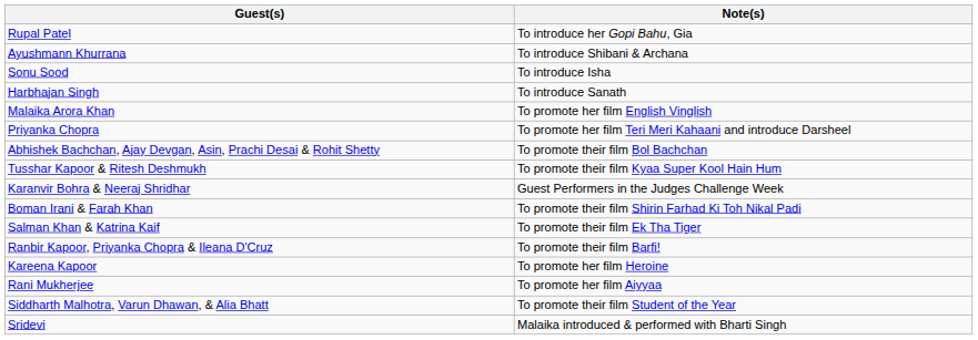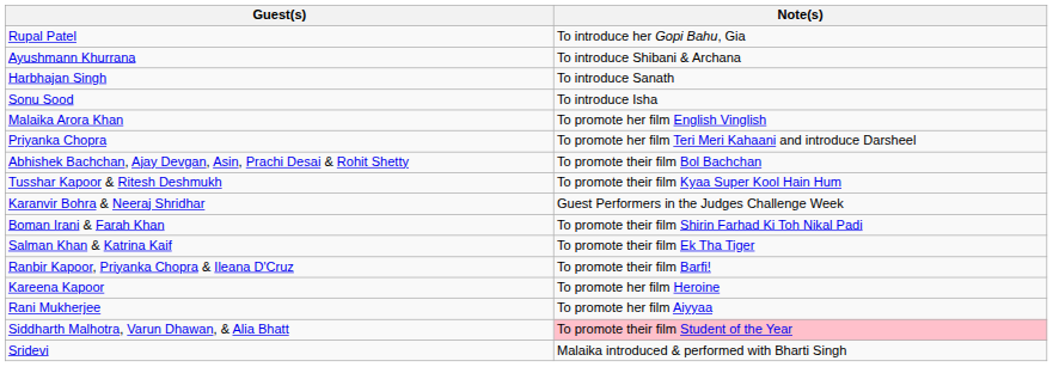 <table class="wikitable" style="width:100%;">
 <tr>
 <th>Guest(s)</th>
 <th>Note(s)</th>
 </tr>
 <tr>
 <td><a href='#'>Rupal Patel</a></td>
 <td>To introduce her <em>Gopi Bahu</em>, Gia</td>
 </tr>
 <tr>
 <td><a href='#'>Ayushmann Khurrana</a></td>
 <td>To introduce Shibani & Archana</td>
 </tr>
 <tr>
+<td><a href='#'>Harbhajan Singh</a></td>
+<td>To introduce Sanath</td>
+</tr>
+<tr>
 <td><a href='#'>Sonu Sood</a></td>
 <td>To introduce Isha</td>
-</tr>
-<tr>
-<td><a href='#'>Harbhajan Singh</a></td>
-<td>To introduce Sanath</td>
 </tr>
 <tr>
 <td><a href='#'>Malaika Arora Khan</a></td>
 <td>To promote her film <a href='#'>English Vinglish</a></td>
 </tr>
 <tr>
 <td><a href='#'>Priyanka Chopra</a></td>
 <td>To promote her film <a href='#'>Teri Meri Kahaani</a> and introduce Darsheel</td>
 </tr>
 <tr>
 <td><a href='#'>Abhishek Bachchan</a>, <a href='#'>Ajay Devgan</a>, <a href='#'>Asin</a>, <a href='#'>Prachi Desai</a> & <a href='#'>Rohit Shetty</a></td>
 <td>To promote their film <a href='#'>Bol Bachchan</a></td>
 </tr>
 <tr>
 <td><a href='#'>Tusshar Kapoor</a> & <a href='#'>Ritesh Deshmukh</a></td>
 <td>To promote their film <a href='#'>Kyaa Super Kool Hain Hum</a></td>
 </tr>
 <tr>
 <td><a href='#'>Karanvir Bohra</a> & <a href='#'>Neeraj Shridhar</a></td>
 <td>Guest Performers in the Judges Challenge Week</td>
 </tr>
 <tr>
 <td><a href='#'>Boman Irani</a> & <a href='#'>Farah Khan</a></td>
 <td>To promote their film <a href='#'>Shirin Farhad Ki Toh Nikal Padi</a></td>
 </tr>
 <tr>
 <td><a href='#'>Salman Khan</a> & <a href='#'>Katrina Kaif</a></td>
 <td>To promote their film <a href='#'>Ek Tha Tiger</a></td>
 </tr>
 <tr>
 <td><a href='#'>Ranbir Kapoor</a>, <a href='#'>Priyanka Chopra</a> & <a href='#'>Ileana D'Cruz</a></td>
 <td>To promote their film <a href='#'>Barfi!</a></td>
 </tr>
 <tr>
 <td><a href='#'>Kareena Kapoor</a></td>
 <td>To promote her film <a href='#'>Heroine</a></td>
 </tr>
 <tr>
 <td><a href='#'>Rani Mukherjee</a></td>
 <td>To promote her film <a href='#'>Aiyyaa</a></td>
 </tr>
 <tr>
 <td><a href='#'>Siddharth Malhotra</a>, <a href='#'>Varun Dhawan</a>, & <a href='#'>Alia Bhatt</a></td>
-<td>To promote their film <a href='#'>Student of the Year</a></td>
+<td style="background: pink;">To promote their film <a href='#'>Student of the Year</a></td>
 </tr>
 <tr>
 <td><a href='#'>Sridevi</a></td>
 <td>Malaika introduced & performed with Bharti Singh</td>
 </tr>
 </table>
